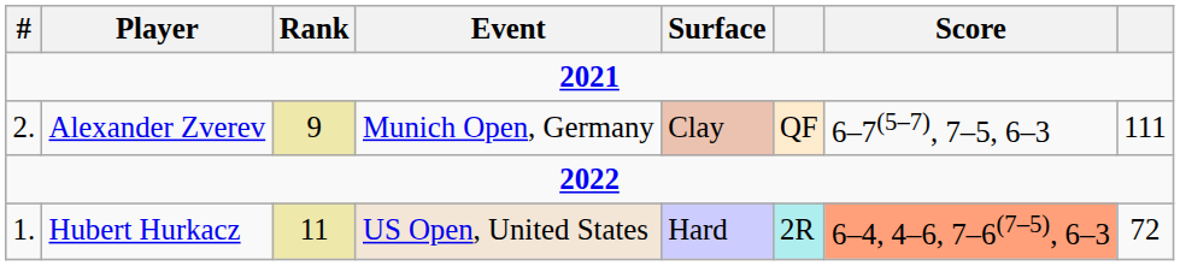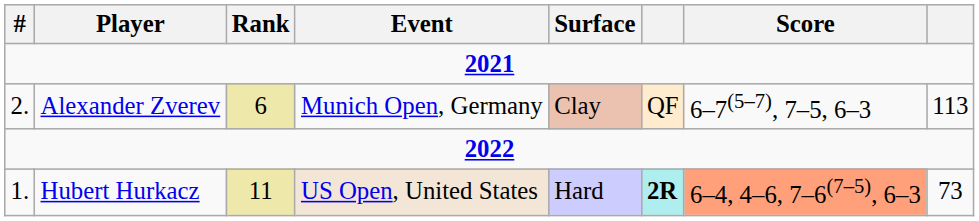 <table class="wikitable sortable nowrap">
 <tr>
 <th>#</th>
 <th>Player</th>
 <th>Rank</th>
 <th>Event</th>
 <th>Surface</th>
 <th></th>
 <th class=unsortable>Score</th>
 <th></th>
 </tr>
 <tr>
 <td colspan=8 style=text-align:center><strong><a href='#'>2021</a></strong></td>
 </tr>
 <tr>
 <td>2.</td>
 <td> <a href='#'>Alexander Zverev</a></td>
-<td align=center bgcolor=eee8aa>9</td>
+<td align=center bgcolor=eee8aa>6</td>
 <td><a href='#'>Munich Open</a>, Germany</td>
 <td bgcolor=ebc2af>Clay</td>
 <td bgcolor=#ffebcd>QF</td>
 <td>6–7<sup>(5–7)</sup>, 7–5, 6–3</td>
-<td align=center>111</td>
+<td align=center>113</td>
 </tr>
 <tr>
 <td colspan=8 style=text-align:center><strong><a href='#'>2022</a></strong></td>
 </tr>
 <tr>
 <td>1.</td>
 <td> <a href='#'>Hubert Hurkacz</a></td>
 <td align=center bgcolor=eee8aa>11</td>
 <td bgcolor=f3e6d7><a href='#'>US Open</a>, United States</td>
 <td bgcolor= CCCCFF>Hard</td>
-<td bgcolor=afeeee>2R</td>
+<td bgcolor=afeeee><strong>2R</strong></td>
 <td style="background: lightsalmon;">6–4, 4–6, 7–6<sup>(7–5)</sup>, 6–3</td>
-<td align=center>72</td>
+<td align=center>73</td>
 </tr>
 </table>
